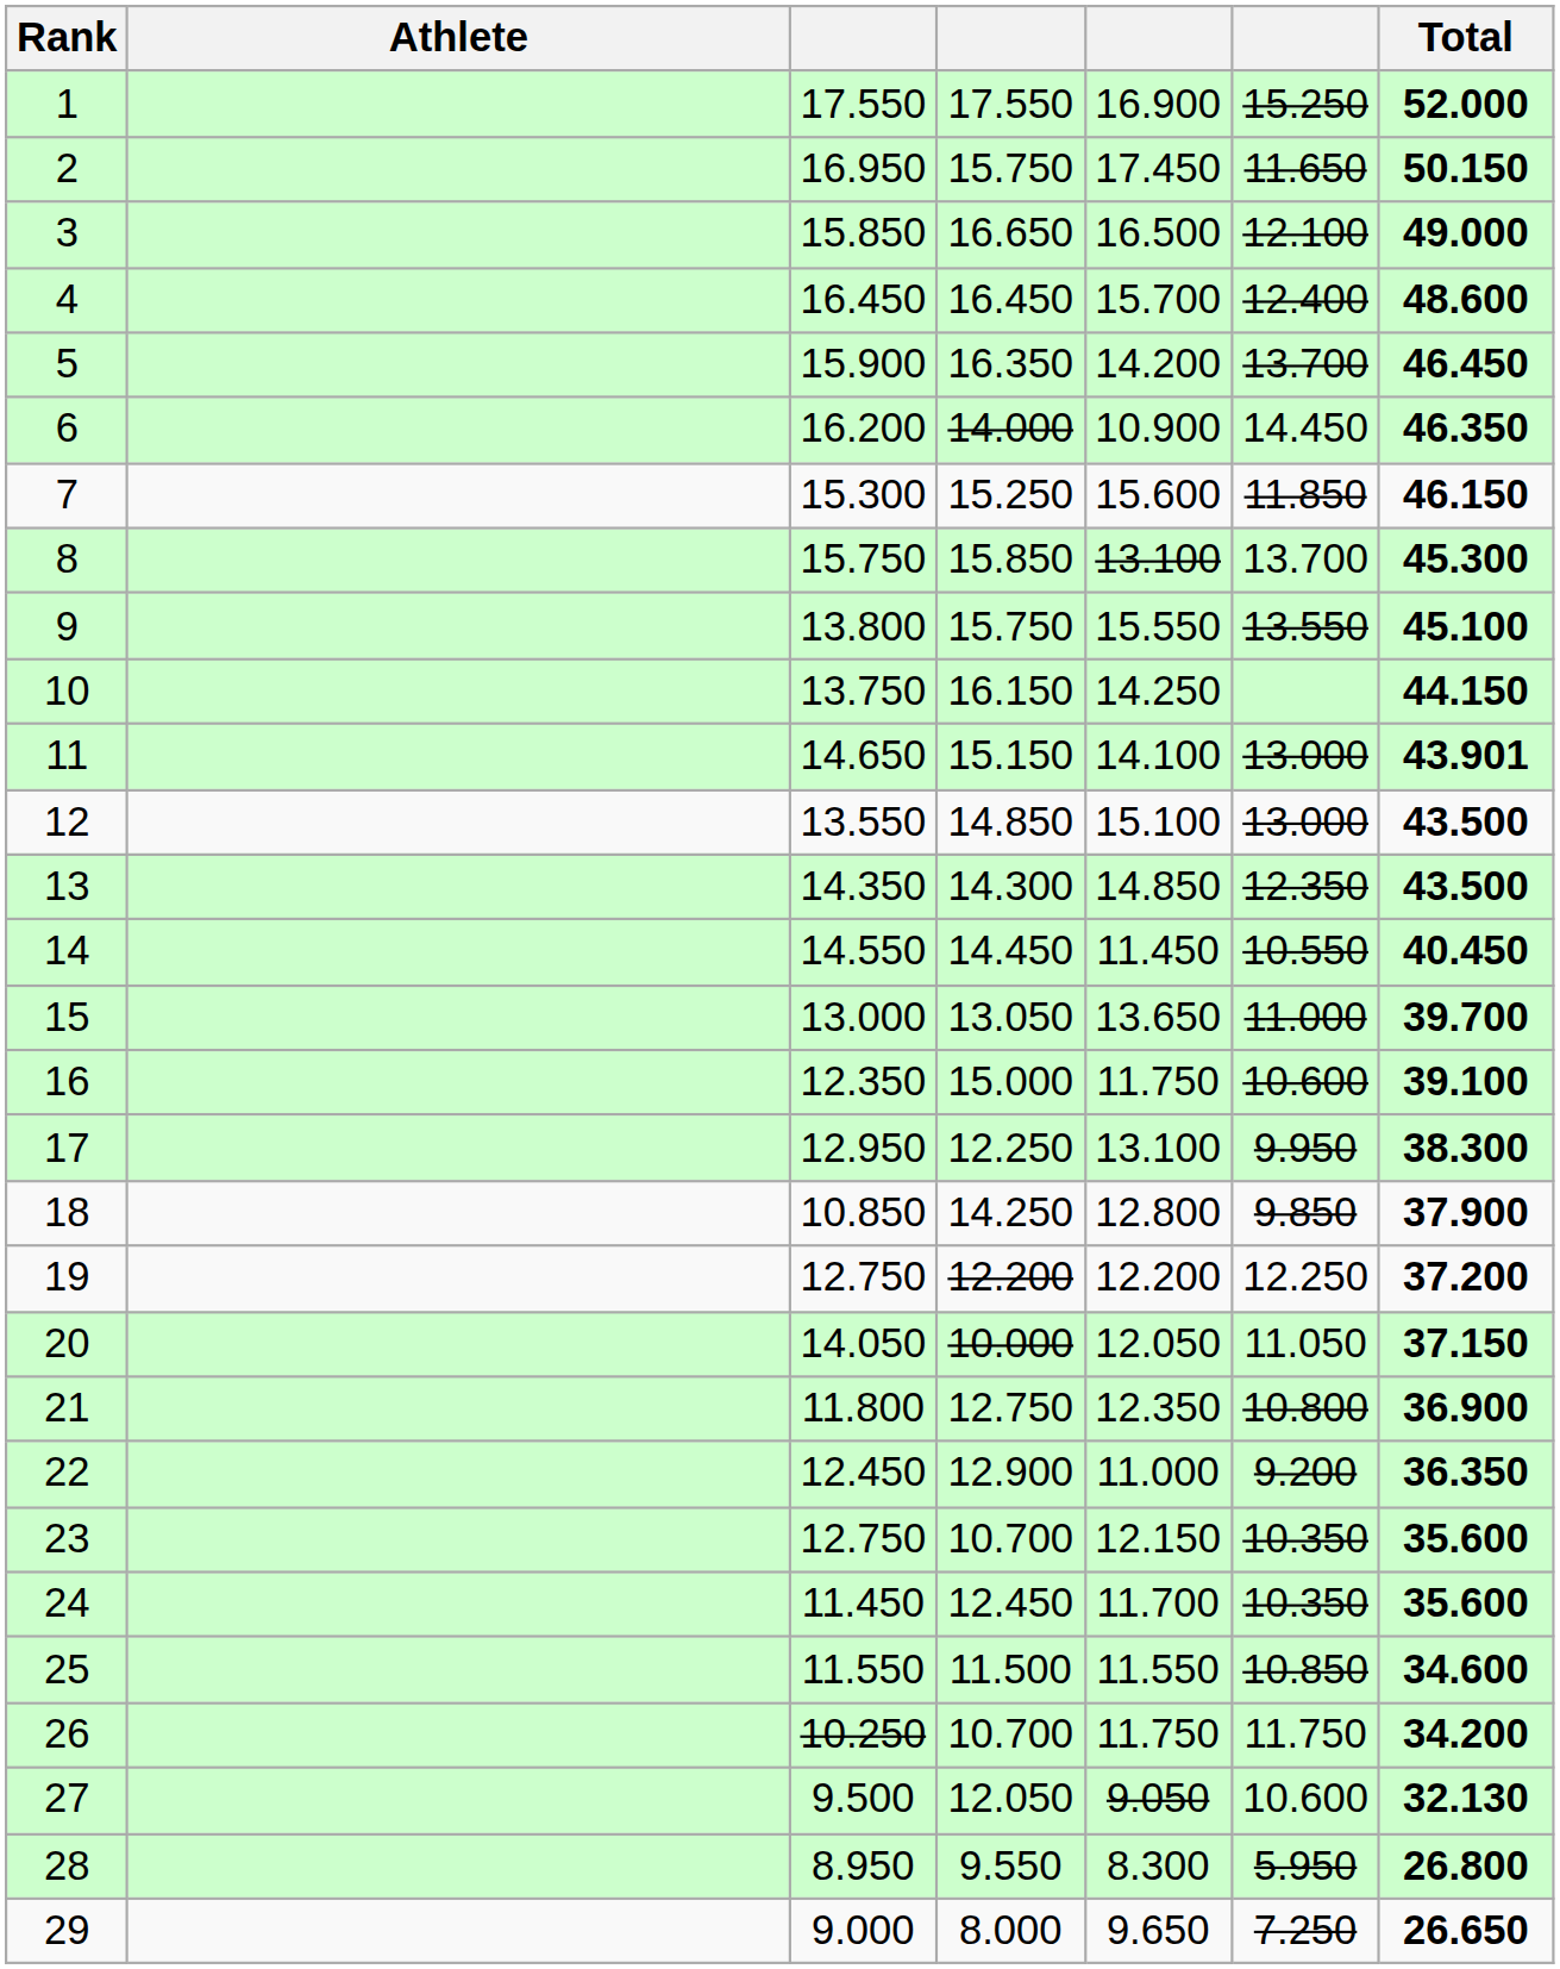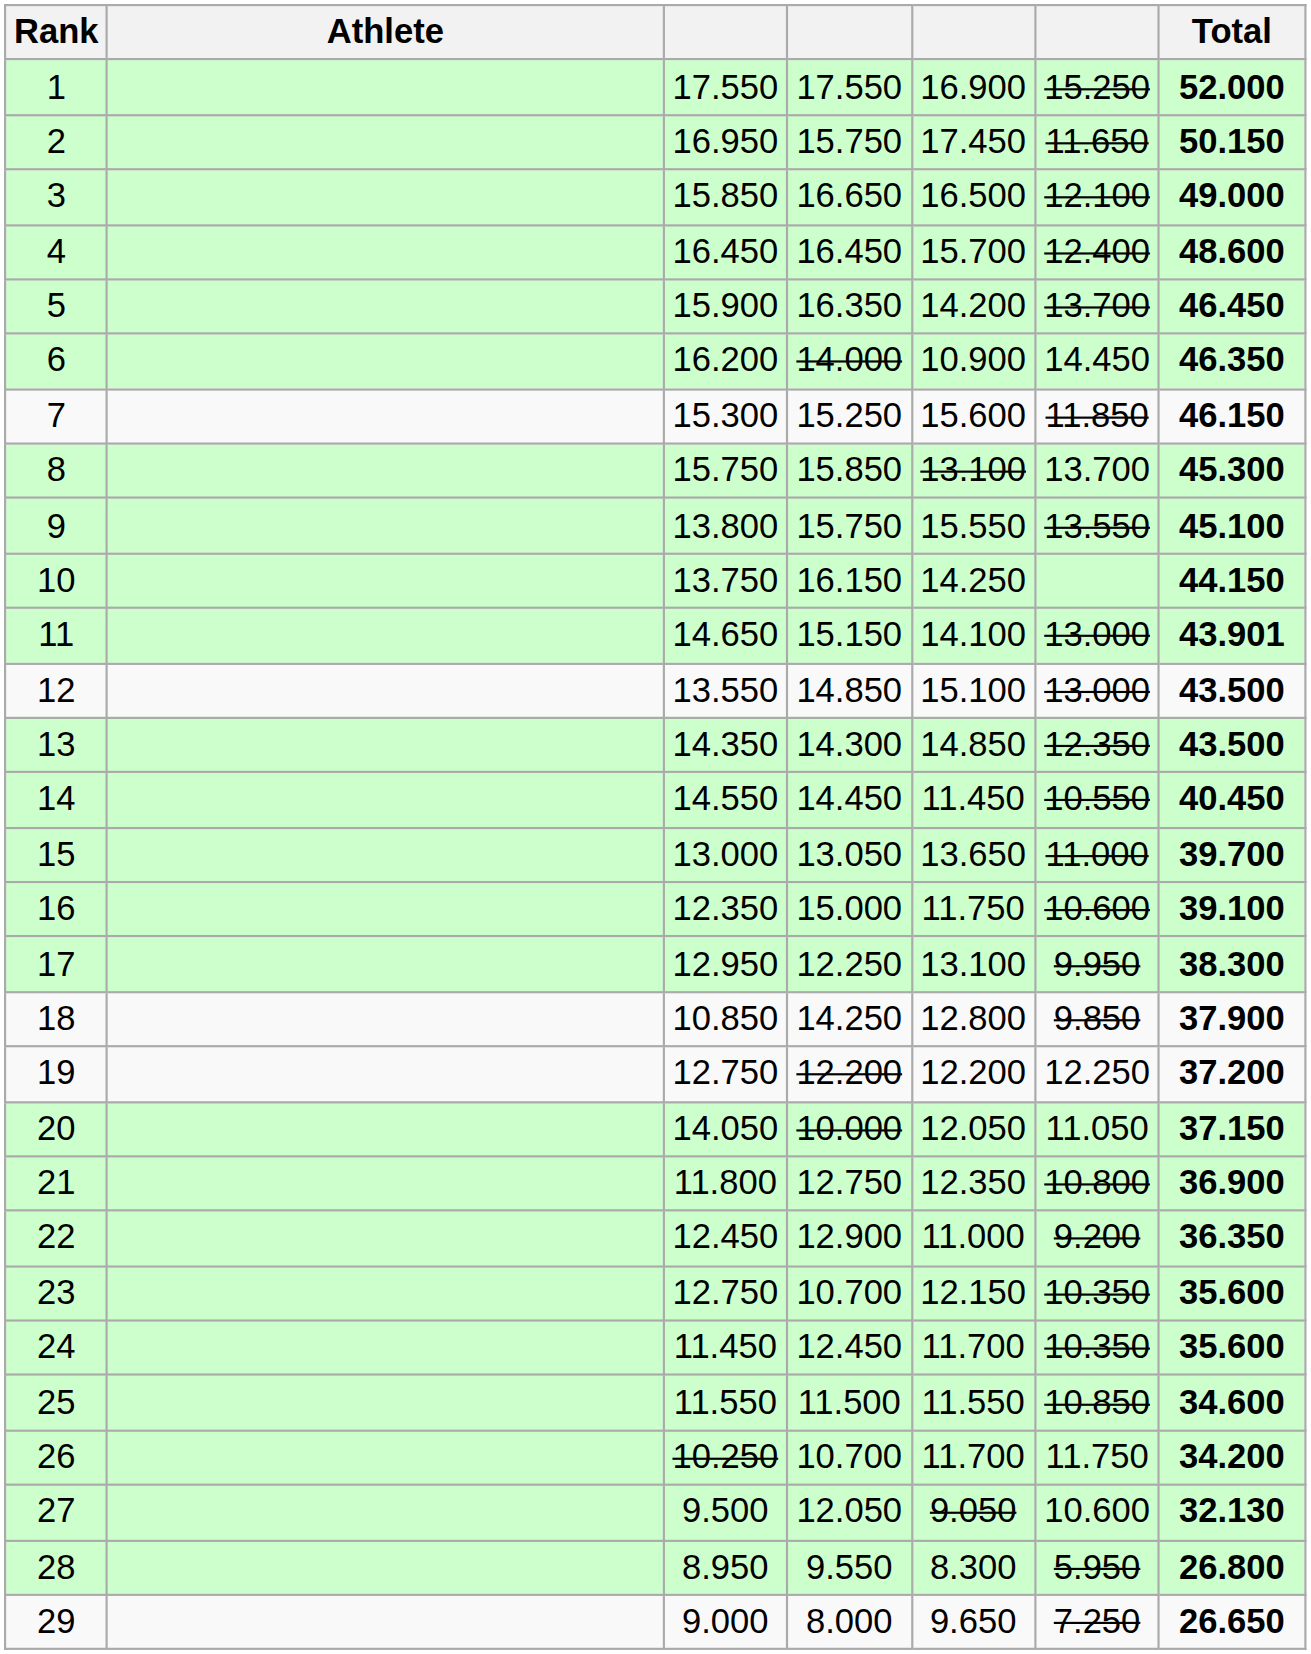 <table class=wikitable style="text-align:center">
 <tr>
 <th width=40>Rank</th>
 <th width=250>Athlete</th>
 <th width=50></th>
 <th width=50></th>
 <th width=50></th>
 <th width=50></th>
 <th width=60>Total</th>
 </tr>
 <tr bgcolor=#ccffcc>
 <td>1</td>
 <td align=left></td>
 <td>17.550</td>
 <td>17.550</td>
 <td>16.900</td>
 <td><s>15.250</s></td>
 <td><strong>52.000</strong></td>
 </tr>
 <tr bgcolor=#ccffcc>
 <td>2</td>
 <td align=left></td>
 <td>16.950</td>
 <td>15.750</td>
 <td>17.450</td>
 <td><s>11.650</s></td>
 <td><strong>50.150</strong></td>
 </tr>
 <tr bgcolor=#ccffcc>
 <td>3</td>
 <td align=left></td>
 <td>15.850</td>
 <td>16.650</td>
 <td>16.500</td>
 <td><s>12.100</s></td>
 <td><strong>49.000</strong></td>
 </tr>
 <tr bgcolor=#ccffcc>
 <td>4</td>
 <td align=left></td>
 <td>16.450</td>
 <td>16.450</td>
 <td>15.700</td>
 <td><s>12.400</s></td>
 <td><strong>48.600</strong></td>
 </tr>
 <tr bgcolor=#ccffcc>
 <td>5</td>
 <td align=left></td>
 <td>15.900</td>
 <td>16.350</td>
 <td>14.200</td>
 <td><s>13.700</s></td>
 <td><strong>46.450</strong></td>
 </tr>
 <tr bgcolor=#ccffcc>
 <td>6</td>
 <td align=left></td>
 <td>16.200</td>
 <td><s>14.000</s></td>
 <td>10.900</td>
 <td>14.450</td>
 <td><strong>46.350</strong></td>
 </tr>
 <tr>
 <td>7</td>
 <td align=left></td>
 <td>15.300</td>
 <td>15.250</td>
 <td>15.600</td>
 <td><s>11.850</s></td>
 <td><strong>46.150</strong></td>
 </tr>
 <tr bgcolor=#ccffcc>
 <td>8</td>
 <td align=left></td>
 <td>15.750</td>
 <td>15.850</td>
 <td><s>13.100</s></td>
 <td>13.700</td>
 <td><strong>45.300</strong></td>
 </tr>
 <tr bgcolor=#ccffcc>
 <td>9</td>
 <td align=left></td>
 <td>13.800</td>
 <td>15.750</td>
 <td>15.550</td>
 <td><s>13.550</s></td>
 <td><strong>45.100</strong></td>
 </tr>
 <tr bgcolor=#ccffcc>
 <td>10</td>
 <td align=left></td>
 <td>13.750</td>
 <td>16.150</td>
 <td>14.250</td>
 <td></td>
 <td><strong>44.150</strong></td>
 </tr>
 <tr bgcolor=#ccffcc>
 <td>11</td>
 <td align=left></td>
 <td>14.650</td>
 <td>15.150</td>
 <td>14.100</td>
 <td><s>13.000</s></td>
 <td><strong>43.901</strong></td>
 </tr>
 <tr>
 <td>12</td>
 <td align=left></td>
 <td>13.550</td>
 <td>14.850</td>
 <td>15.100</td>
 <td><s>13.000</s></td>
 <td><strong>43.500</strong></td>
 </tr>
 <tr bgcolor=#ccffcc>
 <td>13</td>
 <td align=left></td>
 <td>14.350</td>
 <td>14.300</td>
 <td>14.850</td>
 <td><s>12.350</s></td>
 <td><strong>43.500</strong></td>
 </tr>
 <tr bgcolor=#ccffcc>
 <td>14</td>
 <td align=left></td>
 <td>14.550</td>
 <td>14.450</td>
 <td>11.450</td>
 <td><s>10.550</s></td>
 <td><strong>40.450</strong></td>
 </tr>
 <tr bgcolor=#ccffcc>
 <td>15</td>
 <td align=left></td>
 <td>13.000</td>
 <td>13.050</td>
 <td>13.650</td>
 <td><s>11.000</s></td>
 <td><strong>39.700</strong></td>
 </tr>
 <tr bgcolor=#ccffcc>
 <td>16</td>
 <td align=left></td>
 <td>12.350</td>
 <td>15.000</td>
 <td>11.750</td>
 <td><s>10.600</s></td>
 <td><strong>39.100</strong></td>
 </tr>
 <tr bgcolor=#ccffcc>
 <td>17</td>
 <td align=left></td>
 <td>12.950</td>
 <td>12.250</td>
 <td>13.100</td>
 <td><s>9.950</s></td>
 <td><strong>38.300</strong></td>
 </tr>
 <tr>
 <td>18</td>
 <td align=left></td>
 <td>10.850</td>
 <td>14.250</td>
 <td>12.800</td>
 <td><s>9.850</s></td>
 <td><strong>37.900</strong></td>
 </tr>
 <tr>
 <td>19</td>
 <td align=left></td>
 <td>12.750</td>
 <td><s>12.200</s></td>
 <td>12.200</td>
 <td>12.250</td>
 <td><strong>37.200</strong></td>
 </tr>
 <tr bgcolor=#ccffcc>
 <td>20</td>
 <td align=left></td>
 <td>14.050</td>
 <td><s>10.000</s></td>
 <td>12.050</td>
 <td>11.050</td>
 <td><strong>37.150</strong></td>
 </tr>
 <tr bgcolor=#ccffcc>
 <td>21</td>
 <td align=left></td>
 <td>11.800</td>
 <td>12.750</td>
 <td>12.350</td>
 <td><s>10.800</s></td>
 <td><strong>36.900</strong></td>
 </tr>
 <tr bgcolor=#ccffcc>
 <td>22</td>
 <td align=left></td>
 <td>12.450</td>
 <td>12.900</td>
 <td>11.000</td>
 <td><s>9.200</s></td>
 <td><strong>36.350</strong></td>
 </tr>
 <tr bgcolor=#ccffcc>
 <td>23</td>
 <td align=left></td>
 <td>12.750</td>
 <td>10.700</td>
 <td>12.150</td>
 <td><s>10.350</s></td>
 <td><strong>35.600</strong></td>
 </tr>
 <tr bgcolor=#ccffcc>
 <td>24 </td>
 <td align=left></td>
 <td>11.450</td>
 <td>12.450</td>
 <td>11.700</td>
 <td><s>10.350</s></td>
 <td><strong>35.600</strong></td>
 </tr>
 <tr bgcolor=#ccffcc>
 <td>25</td>
 <td align=left></td>
 <td>11.550</td>
 <td>11.500</td>
 <td>11.550</td>
 <td><s>10.850</s></td>
 <td><strong>34.600</strong></td>
 </tr>
 <tr bgcolor=#ccffcc>
 <td>26</td>
 <td align=left></td>
 <td><s>10.250</s></td>
 <td>10.700</td>
-<td>11.750</td>
+<td>11.700</td>
 <td>11.750</td>
 <td><strong>34.200</strong></td>
 </tr>
 <tr bgcolor=#ccffcc>
 <td>27</td>
 <td align=left></td>
 <td>9.500</td>
 <td>12.050</td>
 <td><s>9.050</s></td>
 <td>10.600</td>
 <td><strong>32.130</strong></td>
 </tr>
 <tr bgcolor=#ccffcc>
 <td>28</td>
 <td align=left></td>
 <td>8.950</td>
 <td>9.550</td>
 <td>8.300</td>
 <td><s>5.950</s></td>
 <td><strong>26.800</strong></td>
 </tr>
 <tr>
 <td>29 </td>
 <td align=left></td>
 <td>9.000</td>
 <td>8.000</td>
 <td>9.650</td>
 <td><s>7.250</s></td>
 <td><strong>26.650</strong></td>
 </tr>
 </table>
